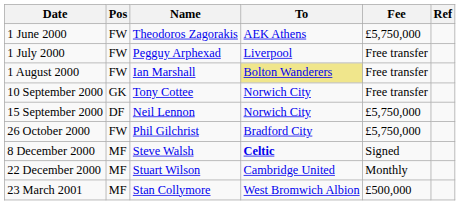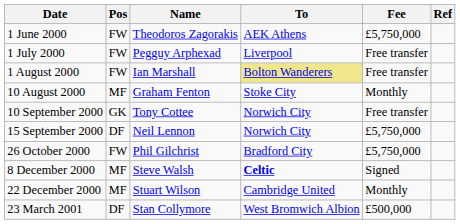 <table class="wikitable">
 <tr>
 <th>Date</th>
 <th>Pos</th>
 <th>Name</th>
 <th>To</th>
 <th>Fee</th>
 <th>Ref</th>
 </tr>
 <tr>
 <td>1 June 2000</td>
 <td>FW</td>
 <td> <a href='#'>Theodoros Zagorakis</a></td>
 <td><a href='#'>AEK Athens</a></td>
 <td>£5,750,000</td>
 <td></td>
 </tr>
 <tr>
 <td>1 July 2000</td>
 <td>FW</td>
 <td> <a href='#'>Pegguy Arphexad</a></td>
 <td><a href='#'>Liverpool</a></td>
 <td>Free transfer</td>
 <td></td>
 </tr>
 <tr>
 <td>1 August 2000</td>
 <td>FW</td>
 <td> <a href='#'>Ian Marshall</a></td>
 <td style="background: khaki;"><a href='#'>Bolton Wanderers</a></td>
 <td>Free transfer</td>
 <td></td>
+</tr>
+<tr>
+<td>10 August 2000</td>
+<td>MF</td>
+<td> <a href='#'>Graham Fenton</a></td>
+<td><a href='#'>Stoke City</a></td>
+<td>Monthly</td>
+<td style="text-align: center"></td>
 </tr>
 <tr>
 <td>10 September 2000</td>
 <td>GK</td>
 <td> <a href='#'>Tony Cottee</a></td>
 <td><a href='#'>Norwich City</a></td>
 <td>Free transfer</td>
 <td style="text-align: center"></td>
 </tr>
 <tr>
 <td>15 September 2000</td>
 <td>DF</td>
 <td> <a href='#'>Neil Lennon</a></td>
 <td><a href='#'>Norwich City</a></td>
 <td>£5,750,000</td>
 <td style="text-align: center"></td>
 </tr>
 <tr>
 <td>26 October 2000</td>
 <td>FW</td>
 <td> <a href='#'>Phil Gilchrist</a></td>
 <td><a href='#'>Bradford City</a></td>
 <td>£5,750,000</td>
 <td style="text-align: center"></td>
 </tr>
 <tr>
 <td>8 December 2000</td>
 <td>MF</td>
 <td> <a href='#'>Steve Walsh</a></td>
 <td><strong><a href='#'>Celtic</a></strong></td>
 <td>Signed</td>
 <td></td>
 </tr>
 <tr>
 <td>22 December 2000</td>
 <td>MF</td>
 <td> <a href='#'>Stuart Wilson</a></td>
 <td><a href='#'>Cambridge United</a></td>
 <td>Monthly</td>
 <td></td>
 </tr>
 <tr>
 <td>23 March 2001</td>
-<td>MF</td>
+<td>DF</td>
 <td> <a href='#'>Stan Collymore</a></td>
 <td><a href='#'>West Bromwich Albion</a></td>
 <td>£500,000</td>
 <td style="text-align: center"></td>
 </tr>
 </table>
